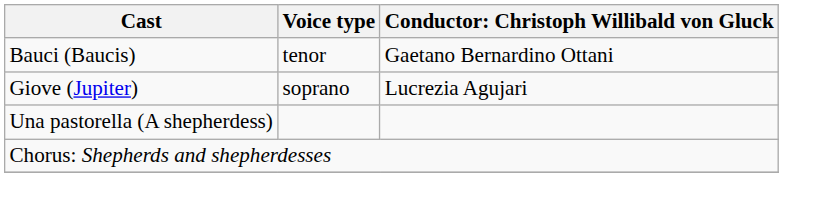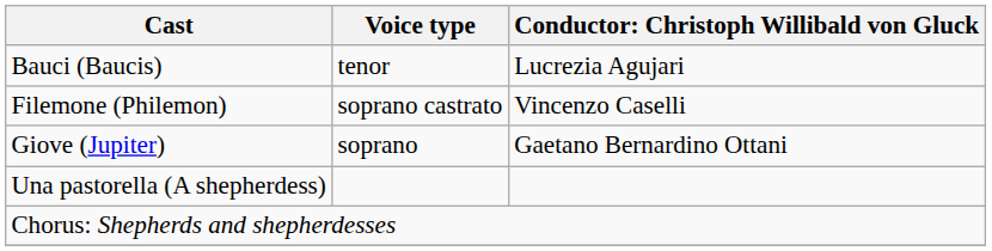 <table class="wikitable">
 <tr>
 <th>Cast</th>
 <th>Voice type</th>
 <th>Conductor: Christoph Willibald von Gluck<br></th>
 </tr>
 <tr>
 <td>Bauci (Baucis)</td>
 <td>tenor</td>
-<td>Gaetano Bernardino Ottani</td>
+<td>Lucrezia Agujari</td>
+</tr>
+<tr>
+<td>Filemone (Philemon)</td>
+<td>soprano castrato</td>
+<td>Vincenzo Caselli</td>
 </tr>
 <tr>
 <td>Giove (<a href='#'>Jupiter</a>)</td>
 <td>soprano</td>
-<td>Lucrezia Agujari</td>
+<td>Gaetano Bernardino Ottani</td>
 </tr>
 <tr>
 <td>Una pastorella (A shepherdess)</td>
 <td></td>
 <td></td>
 </tr>
 <tr>
 <td colspan="3">Chorus: <em>Shepherds and shepherdesses</em></td>
 </tr>
 <tr>
 </tr>
 </table>
